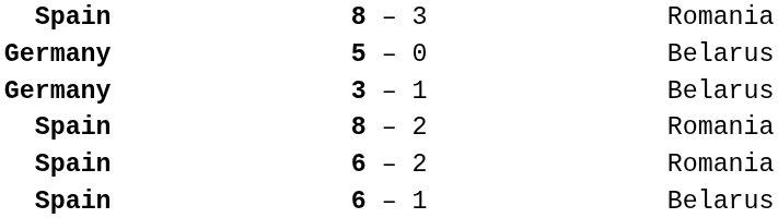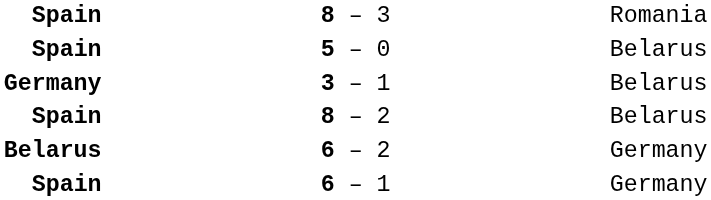 <table width=100% cellspacing=1>
 <tr>
 <th width=40%></th>
 <th width=20%></th>
 <th width=40%></th>
 <td></td>
 </tr>
 <tr style=font-size:90%>
 <td align=right><strong>Spain</strong></td>
 <td align=center><strong>8</strong> – 3</td>
 <td>Romania</td>
 </tr>
 <tr style=font-size:90%>
-<td align=right><strong>Germany</strong></td>
+<td align=right><strong>Spain</strong></td>
 <td align=center><strong>5</strong> – 0</td>
 <td>Belarus</td>
 </tr>
 <tr style=font-size:90%>
 <td align=right><strong>Germany</strong></td>
 <td align=center><strong>3</strong> – 1</td>
 <td>Belarus</td>
 </tr>
 <tr style=font-size:90%>
 <td align=right><strong>Spain</strong></td>
 <td align=center><strong>8</strong> – 2</td>
-<td>Romania</td>
+<td>Belarus</td>
 </tr>
 <tr style=font-size:90%>
-<td align=right><strong>Spain</strong></td>
+<td align=right><strong>Belarus</strong></td>
 <td align=center><strong>6</strong> – 2</td>
-<td>Romania</td>
+<td>Germany</td>
 </tr>
 <tr style=font-size:90%>
 <td align=right><strong>Spain</strong></td>
 <td align=center><strong>6</strong> – 1</td>
-<td>Belarus</td>
+<td>Germany</td>
 </tr>
 </table>
